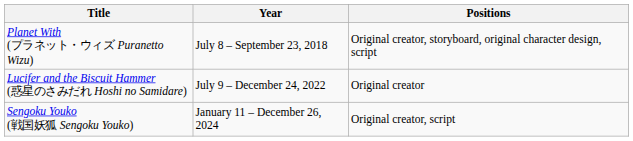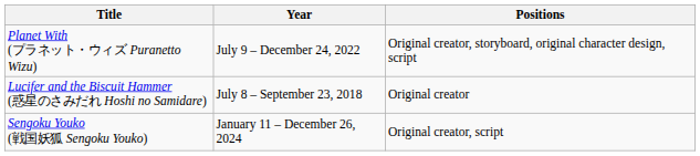 <table class="wikitable">
 <tr>
 <th>Title</th>
 <th>Year</th>
 <th>Positions</th>
 </tr>
 <tr>
 <td><em><a href='#'>Planet With</a></em><br>(プラネット・ウィズ <em>Puranetto Wizu</em>)</td>
-<td>July 8 – September 23, 2018</td>
+<td>July 9 – December 24, 2022</td>
 <td>Original creator, storyboard, original character design, script</td>
 </tr>
 <tr>
 <td><em><a href='#'>Lucifer and the Biscuit Hammer</a></em><br>(惑星のさみだれ <em>Hoshi no Samidare</em>)</td>
-<td>July 9 – December 24, 2022</td>
+<td>July 8 – September 23, 2018</td>
 <td>Original creator</td>
 </tr>
 <tr>
 <td><em><a href='#'>Sengoku Youko</a></em><br>(戦国妖狐 <em>Sengoku Youko</em>)</td>
 <td>January 11 – December 26, 2024</td>
 <td>Original creator, script</td>
 </tr>
 </table>
